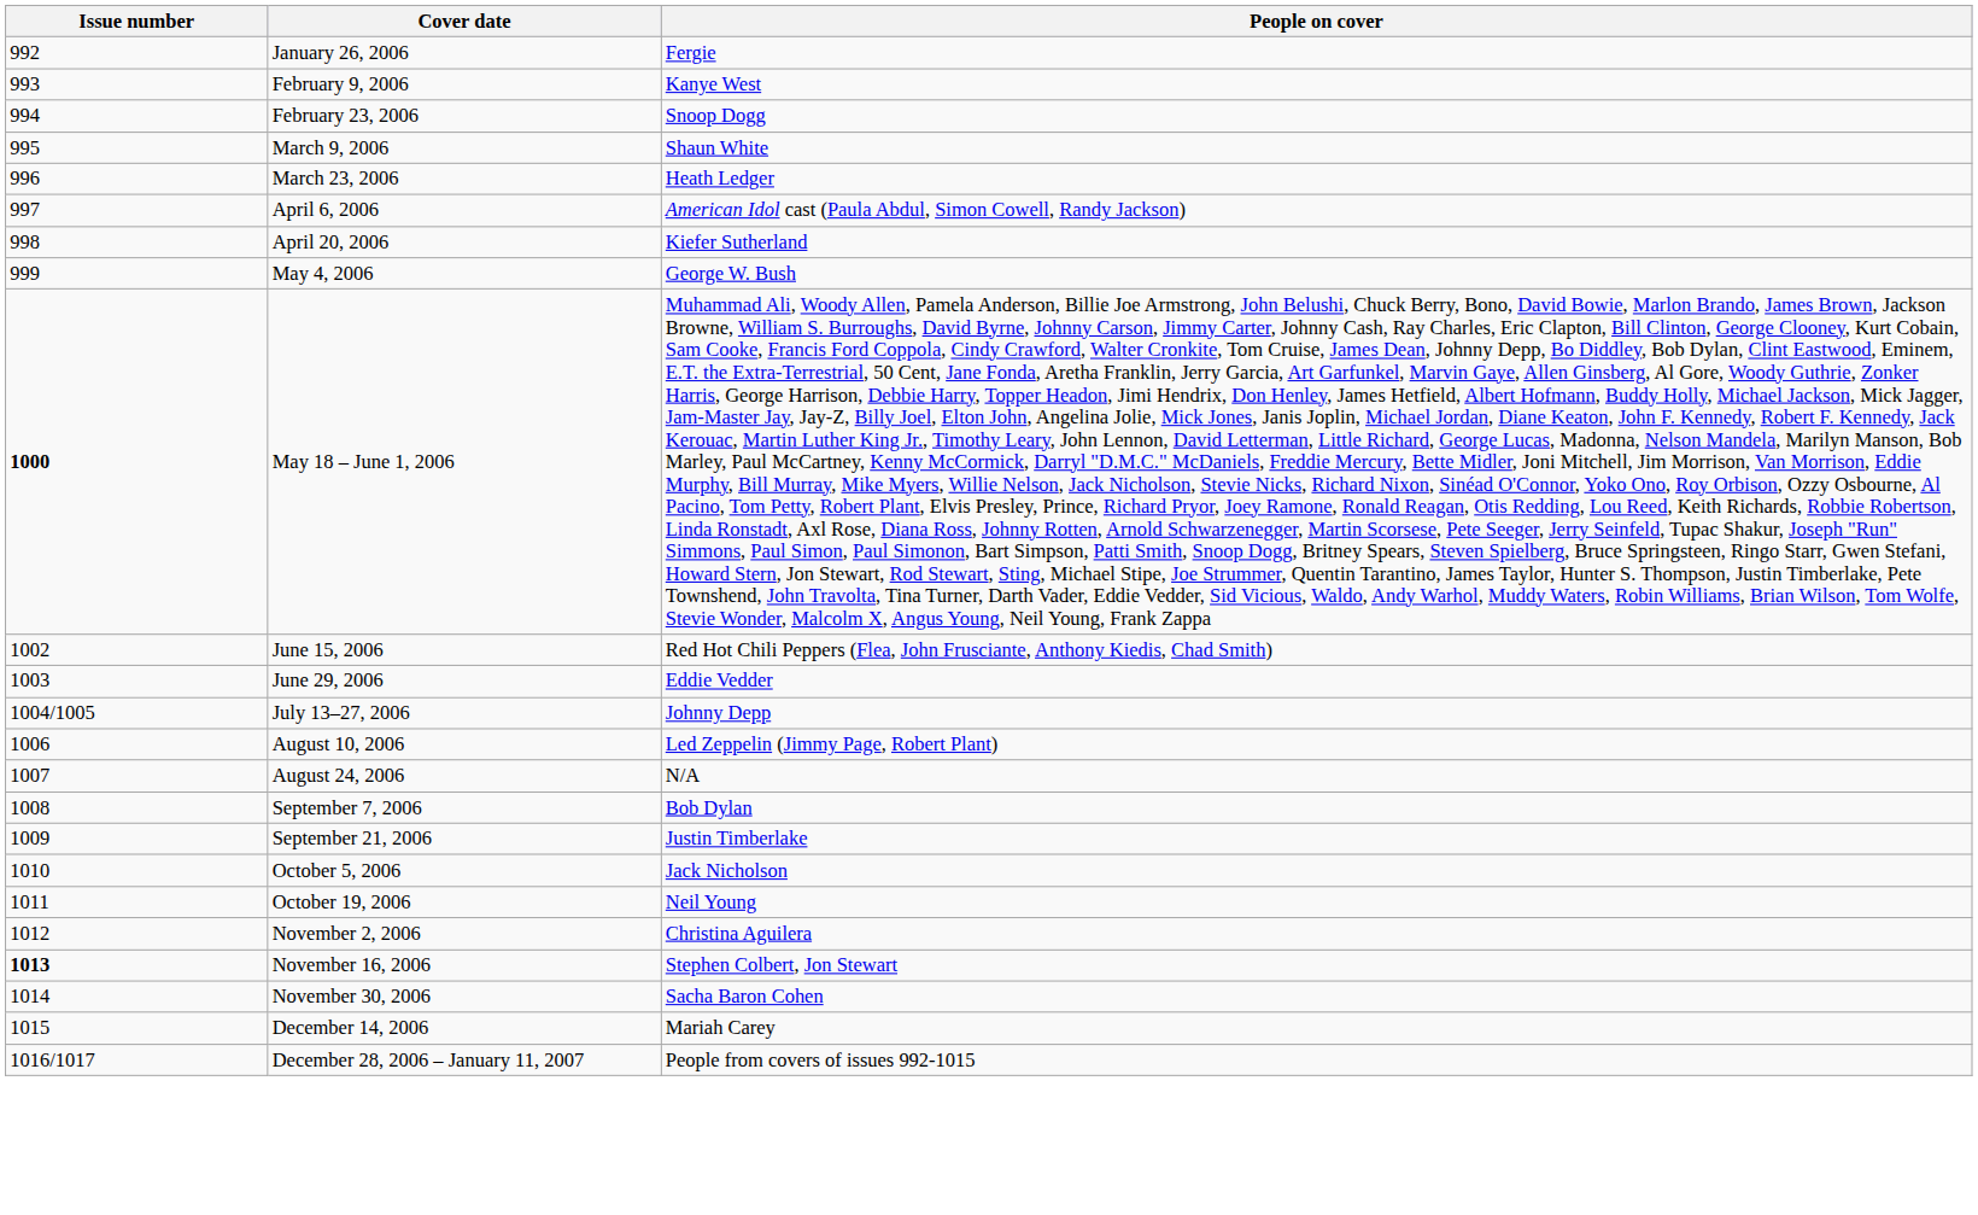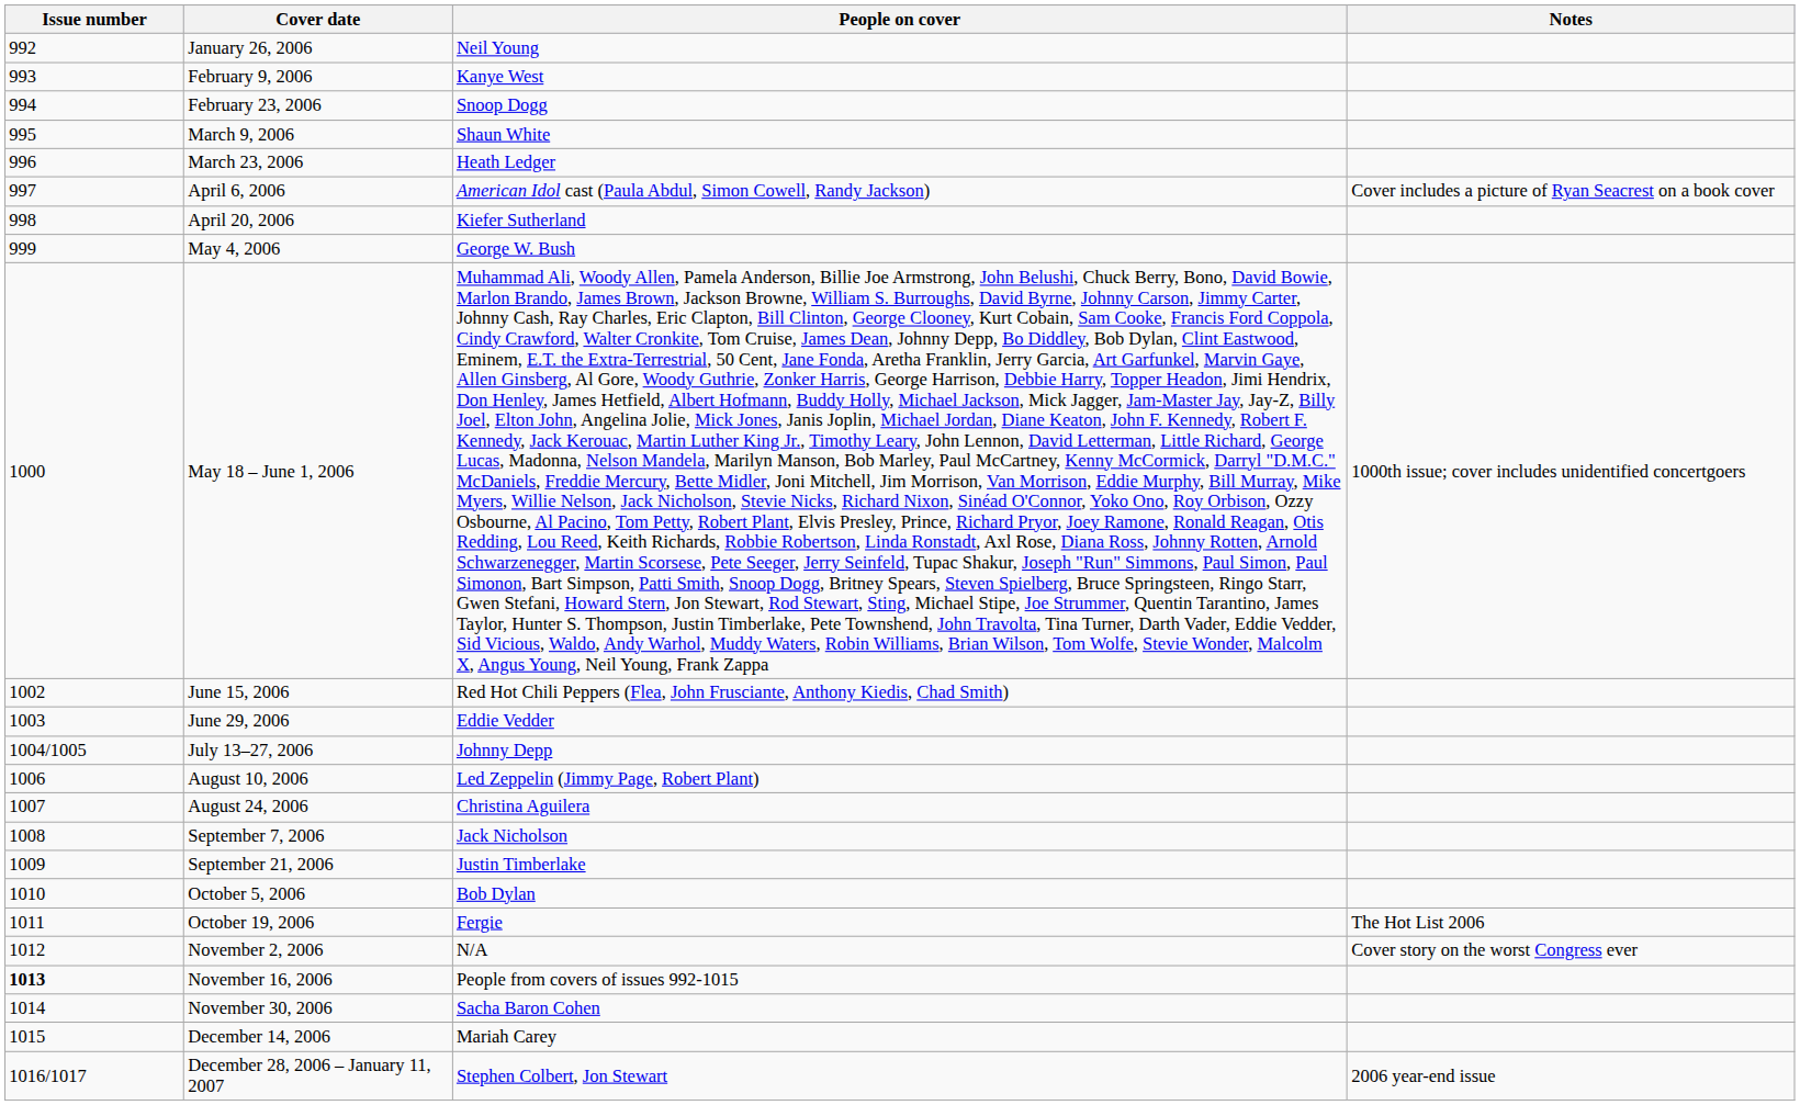 <table class="wikitable sortable" style="margin:auto;width:100%;">
 <tr style="background:#ccf;">
 <th style="width:10%;">Issue number</th>
 <th style="width:15%;">Cover date</th>
 <th style="width:50%;">People on cover</th>
+<th style="width:25%;">Notes</th>
 </tr>
 <tr>
 <td>992</td>
 <td>January 26, 2006</td>
-<td><a href='#'>Fergie</a></td>
+<td><a href='#'>Neil Young</a></td>
+<td></td>
 </tr>
 <tr>
 <td>993</td>
 <td>February 9, 2006</td>
 <td><a href='#'>Kanye West</a></td>
+<td></td>
 </tr>
 <tr>
 <td>994</td>
 <td>February 23, 2006</td>
 <td><a href='#'>Snoop Dogg</a></td>
+<td></td>
 </tr>
 <tr>
 <td>995</td>
 <td>March 9, 2006</td>
 <td><a href='#'>Shaun White</a></td>
+<td></td>
 </tr>
 <tr>
 <td>996</td>
 <td>March 23, 2006</td>
 <td><a href='#'>Heath Ledger</a></td>
+<td></td>
 </tr>
 <tr>
 <td>997</td>
 <td>April 6, 2006</td>
 <td><em><a href='#'>American Idol</a></em> cast (<a href='#'>Paula Abdul</a>, <a href='#'>Simon Cowell</a>, <a href='#'>Randy Jackson</a>)</td>
+<td>Cover includes a picture of <a href='#'>Ryan Seacrest</a> on a book cover</td>
 </tr>
 <tr>
 <td>998</td>
 <td>April 20, 2006</td>
 <td><a href='#'>Kiefer Sutherland</a></td>
+<td></td>
 </tr>
 <tr>
 <td>999</td>
 <td>May 4, 2006</td>
 <td><a href='#'>George W. Bush</a></td>
+<td></td>
 </tr>
 <tr>
-<td><strong>1000</strong></td>
+<td>1000</td>
 <td>May 18 – June 1, 2006</td>
 <td><a href='#'>Muhammad Ali</a>, <a href='#'>Woody Allen</a>, Pamela Anderson, Billie Joe Armstrong, <a href='#'>John Belushi</a>, Chuck Berry, Bono, <a href='#'>David Bowie</a>, <a href='#'>Marlon Brando</a>, <a href='#'>James Brown</a>, Jackson Browne, <a href='#'>William S. Burroughs</a>, <a href='#'>David Byrne</a>, <a href='#'>Johnny Carson</a>, <a href='#'>Jimmy Carter</a>, Johnny Cash, Ray Charles, Eric Clapton, <a href='#'>Bill Clinton</a>, <a href='#'>George Clooney</a>, Kurt Cobain, <a href='#'>Sam Cooke</a>, <a href='#'>Francis Ford Coppola</a>, <a href='#'>Cindy Crawford</a>, <a href='#'>Walter Cronkite</a>, Tom Cruise, <a href='#'>James Dean</a>, Johnny Depp, <a href='#'>Bo Diddley</a>, Bob Dylan, <a href='#'>Clint Eastwood</a>, Eminem, <a href='#'>E.T. the Extra-Terrestrial</a>, 50 Cent, <a href='#'>Jane Fonda</a>, Aretha Franklin, Jerry Garcia, <a href='#'>Art Garfunkel</a>, <a href='#'>Marvin Gaye</a>, <a href='#'>Allen Ginsberg</a>, Al Gore, <a href='#'>Woody Guthrie</a>, <a href='#'>Zonker Harris</a>, George Harrison, <a href='#'>Debbie Harry</a>, <a href='#'>Topper Headon</a>, Jimi Hendrix, <a href='#'>Don Henley</a>, James Hetfield, <a href='#'>Albert Hofmann</a>, <a href='#'>Buddy Holly</a>, <a href='#'>Michael Jackson</a>, Mick Jagger, <a href='#'>Jam-Master Jay</a>, Jay-Z, <a href='#'>Billy Joel</a>, <a href='#'>Elton John</a>, Angelina Jolie, <a href='#'>Mick Jones</a>, Janis Joplin, <a href='#'>Michael Jordan</a>, <a href='#'>Diane Keaton</a>, <a href='#'>John F. Kennedy</a>, <a href='#'>Robert F. Kennedy</a>, <a href='#'>Jack Kerouac</a>, <a href='#'>Martin Luther King Jr.</a>, <a href='#'>Timothy Leary</a>, John Lennon, <a href='#'>David Letterman</a>, <a href='#'>Little Richard</a>, <a href='#'>George Lucas</a>, Madonna, <a href='#'>Nelson Mandela</a>, Marilyn Manson, Bob Marley, Paul McCartney, <a href='#'>Kenny McCormick</a>, <a href='#'>Darryl "D.M.C." McDaniels</a>, <a href='#'>Freddie Mercury</a>, <a href='#'>Bette Midler</a>, Joni Mitchell, Jim Morrison, <a href='#'>Van Morrison</a>, <a href='#'>Eddie Murphy</a>, <a href='#'>Bill Murray</a>, <a href='#'>Mike Myers</a>, <a href='#'>Willie Nelson</a>, <a href='#'>Jack Nicholson</a>, <a href='#'>Stevie Nicks</a>, <a href='#'>Richard Nixon</a>, <a href='#'>Sinéad O'Connor</a>, <a href='#'>Yoko Ono</a>, <a href='#'>Roy Orbison</a>, Ozzy Osbourne, <a href='#'>Al Pacino</a>, <a href='#'>Tom Petty</a>, <a href='#'>Robert Plant</a>, Elvis Presley, Prince, <a href='#'>Richard Pryor</a>, <a href='#'>Joey Ramone</a>, <a href='#'>Ronald Reagan</a>, <a href='#'>Otis Redding</a>, <a href='#'>Lou Reed</a>, Keith Richards, <a href='#'>Robbie Robertson</a>, <a href='#'>Linda Ronstadt</a>, Axl Rose, <a href='#'>Diana Ross</a>, <a href='#'>Johnny Rotten</a>, <a href='#'>Arnold Schwarzenegger</a>, <a href='#'>Martin Scorsese</a>, <a href='#'>Pete Seeger</a>, <a href='#'>Jerry Seinfeld</a>, Tupac Shakur, <a href='#'>Joseph "Run" Simmons</a>, <a href='#'>Paul Simon</a>, <a href='#'>Paul Simonon</a>, Bart Simpson, <a href='#'>Patti Smith</a>, <a href='#'>Snoop Dogg</a>, Britney Spears, <a href='#'>Steven Spielberg</a>, Bruce Springsteen, Ringo Starr, Gwen Stefani, <a href='#'>Howard Stern</a>, Jon Stewart, <a href='#'>Rod Stewart</a>, <a href='#'>Sting</a>, Michael Stipe, <a href='#'>Joe Strummer</a>, Quentin Tarantino, James Taylor, Hunter S. Thompson, Justin Timberlake, Pete Townshend, <a href='#'>John Travolta</a>, Tina Turner, Darth Vader, Eddie Vedder, <a href='#'>Sid Vicious</a>, <a href='#'>Waldo</a>, <a href='#'>Andy Warhol</a>, <a href='#'>Muddy Waters</a>, <a href='#'>Robin Williams</a>, <a href='#'>Brian Wilson</a>, <a href='#'>Tom Wolfe</a>, <a href='#'>Stevie Wonder</a>, <a href='#'>Malcolm X</a>, <a href='#'>Angus Young</a>, Neil Young, Frank Zappa</td>
+<td>1000th issue; cover includes unidentified concertgoers</td>
 </tr>
 <tr>
 <td>1002</td>
 <td>June 15, 2006</td>
 <td>Red Hot Chili Peppers (<a href='#'>Flea</a>, <a href='#'>John Frusciante</a>, <a href='#'>Anthony Kiedis</a>, <a href='#'>Chad Smith</a>)</td>
+<td></td>
 </tr>
 <tr>
 <td>1003</td>
 <td>June 29, 2006</td>
 <td><a href='#'>Eddie Vedder</a></td>
+<td></td>
 </tr>
 <tr>
 <td>1004/1005</td>
 <td>July 13–27, 2006</td>
 <td><a href='#'>Johnny Depp</a></td>
+<td></td>
 </tr>
 <tr>
 <td>1006</td>
 <td>August 10, 2006</td>
 <td><a href='#'>Led Zeppelin</a> (<a href='#'>Jimmy Page</a>, <a href='#'>Robert Plant</a>)</td>
+<td></td>
 </tr>
 <tr>
 <td>1007</td>
 <td>August 24, 2006</td>
-<td>N/A</td>
+<td><a href='#'>Christina Aguilera</a></td>
+<td></td>
 </tr>
 <tr>
 <td>1008</td>
 <td>September 7, 2006</td>
-<td><a href='#'>Bob Dylan</a></td>
+<td><a href='#'>Jack Nicholson</a></td>
+<td></td>
 </tr>
 <tr>
 <td>1009</td>
 <td>September 21, 2006</td>
 <td><a href='#'>Justin Timberlake</a></td>
+<td></td>
 </tr>
 <tr>
 <td>1010</td>
 <td>October 5, 2006</td>
-<td><a href='#'>Jack Nicholson</a></td>
+<td><a href='#'>Bob Dylan</a></td>
+<td></td>
 </tr>
 <tr>
 <td>1011</td>
 <td>October 19, 2006</td>
-<td><a href='#'>Neil Young</a></td>
+<td><a href='#'>Fergie</a></td>
+<td>The Hot List 2006</td>
 </tr>
 <tr>
 <td>1012</td>
 <td>November 2, 2006</td>
-<td><a href='#'>Christina Aguilera</a></td>
+<td>N/A</td>
+<td>Cover story on the worst <a href='#'>Congress</a> ever</td>
 </tr>
 <tr>
 <td><strong>1013</strong></td>
 <td>November 16, 2006</td>
-<td><a href='#'>Stephen Colbert</a>, <a href='#'>Jon Stewart</a></td>
+<td>People from covers of issues 992-1015</td>
+<td></td>
 </tr>
 <tr>
 <td>1014</td>
 <td>November 30, 2006</td>
 <td><a href='#'>Sacha Baron Cohen</a></td>
+<td></td>
 </tr>
 <tr>
 <td>1015</td>
 <td>December 14, 2006</td>
 <td>Mariah Carey</td>
+<td></td>
 </tr>
 <tr>
 <td>1016/1017</td>
 <td>December 28, 2006 – January 11, 2007</td>
-<td>People from covers of issues 992-1015</td>
+<td><a href='#'>Stephen Colbert</a>, <a href='#'>Jon Stewart</a></td>
+<td>2006 year-end issue</td>
 </tr>
 </table>
